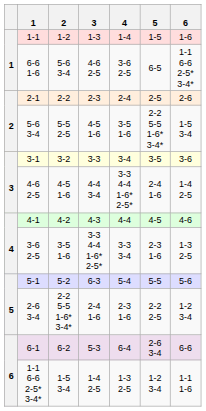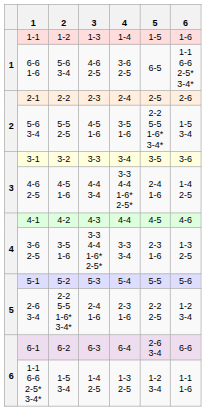 <table class="wikitable floatright" style="font-size:80%;text-align:center;width:22em;">
 <tr>
 <th></th>
 <th><br>1</th>
 <th><br>2</th>
 <th><br>3</th>
 <th><br>4</th>
 <th><br>5</th>
 <th><br>6</th>
 </tr>
 <tr style="background:#fdd;">
 <th rowspan=2><br>1</th>
 <td>1-1</td>
 <td>1-2</td>
 <td>1-3</td>
 <td>1-4</td>
 <td>1-5</td>
 <td>1-6</td>
 </tr>
 <tr>
 <td>6-6<br>1-6</td>
 <td>5-6<br>3-4</td>
 <td>4-6<br>2-5</td>
 <td>3-6<br>2-5</td>
 <td>6-5</td>
 <td>1-1<br>6-6<br>2-5*<br>3-4*</td>
 </tr>
 <tr style="background:#fed;">
 <th rowspan=2><br>2</th>
 <td>2-1</td>
 <td>2-2</td>
 <td>2-3</td>
 <td>2-4</td>
 <td>2-5</td>
 <td>2-6</td>
 </tr>
 <tr>
 <td>5-6<br>3-4</td>
 <td>5-5<br>2-5</td>
 <td>4-5<br>1-6</td>
 <td>3-5<br>1-6</td>
 <td>2-2<br>5-5<br>1-6*<br>3-4*</td>
 <td>1-5<br>3-4</td>
 </tr>
 <tr style="background:#ffd;">
 <th rowspan=2><br>3</th>
 <td>3-1</td>
 <td>3-2</td>
 <td>3-3</td>
 <td>3-4</td>
 <td>3-5</td>
 <td>3-6</td>
 </tr>
 <tr>
 <td>4-6<br>2-5</td>
 <td>4-5<br>1-6</td>
 <td>4-4<br>3-4</td>
 <td>3-3<br>4-4<br>1-6*<br>2-5*</td>
 <td>2-4<br>1-6</td>
 <td>1-4<br>2-5</td>
 </tr>
 <tr style="background:#dfd;">
 <th rowspan=2><br>4</th>
 <td>4-1</td>
 <td>4-2</td>
 <td>4-3</td>
 <td>4-4</td>
 <td>4-5</td>
 <td>4-6</td>
 </tr>
 <tr>
 <td>3-6<br>2-5</td>
 <td>3-5<br>1-6</td>
 <td>3-3<br>4-4<br>1-6*<br>2-5*</td>
 <td>3-3<br>3-4</td>
 <td>2-3<br>1-6</td>
 <td>1-3<br>2-5</td>
 </tr>
 <tr style="background:#ddf;">
 <th rowspan=2><br>5</th>
 <td>5-1</td>
 <td>5-2</td>
-<td>6-3</td>
+<td>5-3</td>
 <td>5-4</td>
 <td>5-5</td>
 <td>5-6</td>
 </tr>
 <tr>
 <td>2-6<br>3-4</td>
 <td>2-2<br>5-5<br>1-6*<br>3-4*</td>
 <td>2-4<br>1-6</td>
 <td>2-3<br>1-6</td>
 <td>2-2<br>2-5</td>
 <td>1-2<br>3-4</td>
 </tr>
 <tr style="background:#ede;">
 <th rowspan=2><br>6</th>
 <td>6-1</td>
 <td>6-2</td>
-<td>5-3</td>
+<td>6-3</td>
 <td>6-4</td>
 <td>2-6<br>3-4</td>
 <td>6-6</td>
 </tr>
 <tr>
 <td>1-1<br>6-6<br>2-5*<br>3-4*</td>
 <td>1-5<br>3-4</td>
 <td>1-4<br>2-5</td>
 <td>1-3<br>2-5</td>
 <td>1-2<br>3-4</td>
 <td>1-1<br>1-6</td>
 </tr>
 </table>
